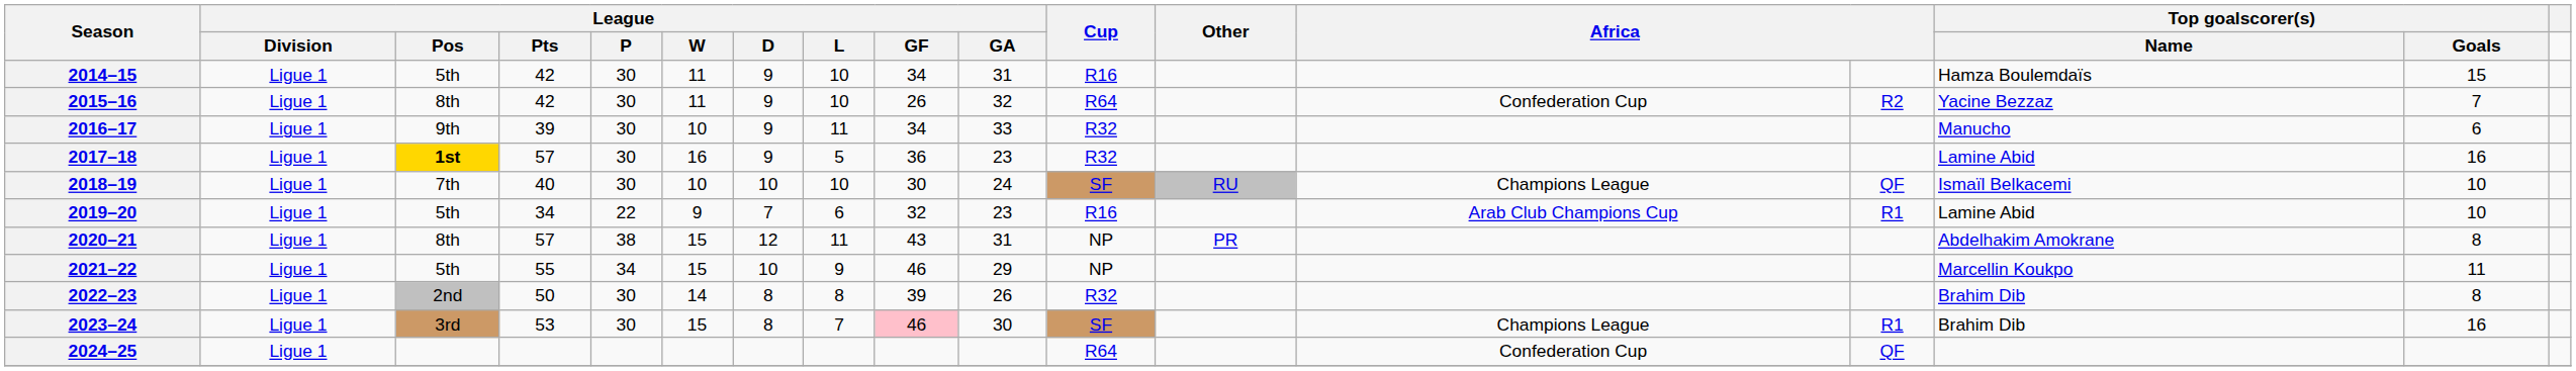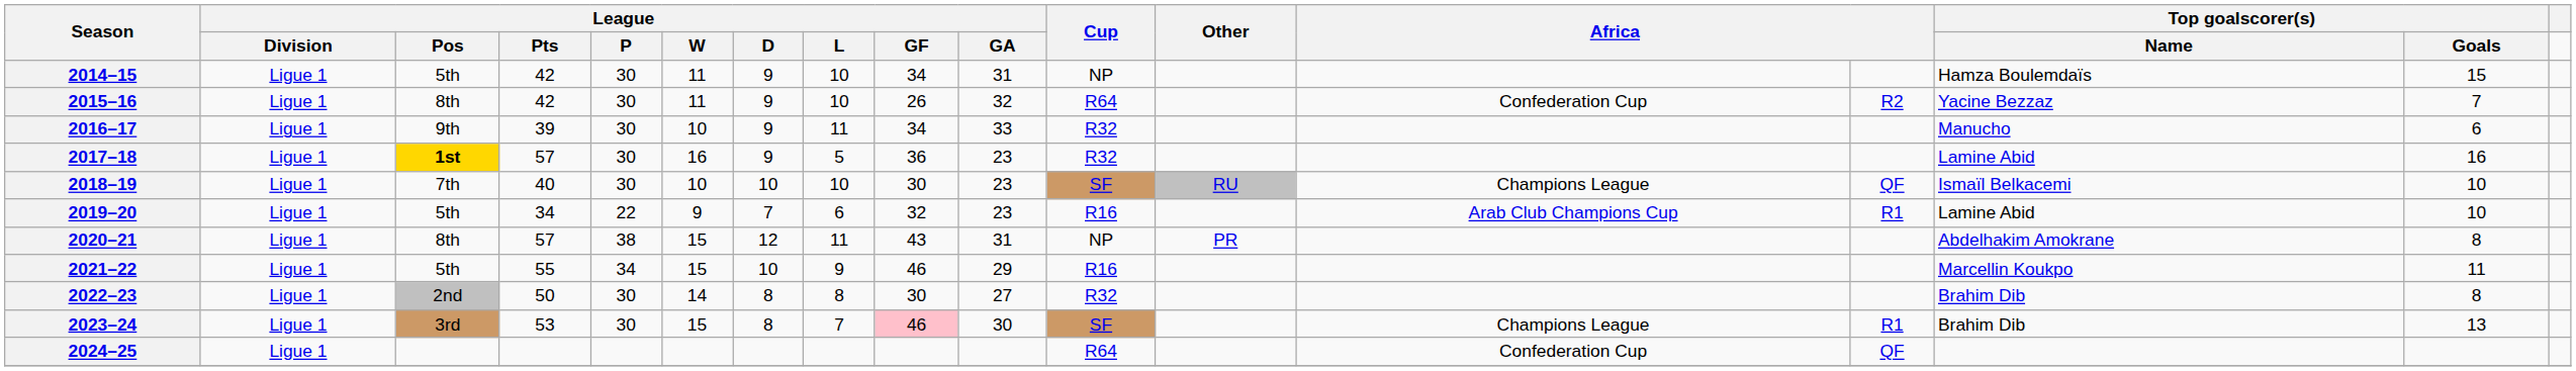 <table class="wikitable" style="text-align:center; font-size:85%;width:100%; text-align:center">
 <tr>
 <th rowspan=2>Season</th>
 <th colspan=9>League</th>
 <th rowspan=2><a href='#'>Cup</a></th>
 <th rowspan=2>Other</th>
 <th rowspan=2 colspan=2><a href='#'>Africa</a></th>
 <th colspan=2>Top goalscorer(s)</th>
 <th colspan=2></th>
 </tr>
 <tr>
 <th>Division</th>
 <th>Pos</th>
 <th>Pts</th>
 <th>P</th>
 <th>W</th>
 <th>D</th>
 <th>L</th>
 <th>GF</th>
 <th>GA</th>
 <th>Name</th>
 <th>Goals</th>
 </tr>
 <tr>
 <th><a href='#'>2014–15</a></th>
 <td><a href='#'>Ligue 1</a></td>
 <td>5th</td>
 <td>42</td>
 <td>30</td>
 <td>11</td>
 <td>9</td>
 <td>10</td>
 <td>34</td>
 <td>31</td>
-<td><a href='#'>R16</a></td>
+<td>NP</td>
 <td></td>
 <td></td>
 <td></td>
 <td align=left>Hamza Boulemdaïs</td>
 <td>15</td>
 <td></td>
 </tr>
 <tr>
 <th><a href='#'>2015–16</a></th>
 <td><a href='#'>Ligue 1</a></td>
 <td>8th</td>
 <td>42</td>
 <td>30</td>
 <td>11</td>
 <td>9</td>
 <td>10</td>
 <td>26</td>
 <td>32</td>
 <td><a href='#'>R64</a></td>
 <td></td>
 <td>Confederation Cup</td>
 <td><a href='#'>R2</a></td>
 <td align=left><a href='#'>Yacine Bezzaz</a></td>
 <td>7</td>
 <td></td>
 </tr>
 <tr>
 <th><a href='#'>2016–17</a></th>
 <td><a href='#'>Ligue 1</a></td>
 <td>9th</td>
 <td>39</td>
 <td>30</td>
 <td>10</td>
 <td>9</td>
 <td>11</td>
 <td>34</td>
 <td>33</td>
 <td><a href='#'>R32</a></td>
 <td></td>
 <td></td>
 <td></td>
 <td align=left><a href='#'>Manucho</a></td>
 <td>6</td>
 <td></td>
 </tr>
 <tr>
 <th><a href='#'>2017–18</a></th>
 <td><a href='#'>Ligue 1</a></td>
 <td bgcolor=gold><strong>1st</strong></td>
 <td>57</td>
 <td>30</td>
 <td>16</td>
 <td>9</td>
 <td>5</td>
 <td>36</td>
 <td>23</td>
 <td><a href='#'>R32</a></td>
 <td></td>
 <td></td>
 <td></td>
 <td align=left><a href='#'>Lamine Abid</a></td>
 <td>16</td>
 <td></td>
 </tr>
 <tr>
 <th><a href='#'>2018–19</a></th>
 <td><a href='#'>Ligue 1</a></td>
 <td>7th</td>
 <td>40</td>
 <td>30</td>
 <td>10</td>
 <td>10</td>
 <td>10</td>
 <td>30</td>
-<td>24</td>
+<td>23</td>
 <td bgcolor=#cc9966><a href='#'>SF</a></td>
 <td bgcolor=silver><a href='#'>RU</a></td>
 <td>Champions League</td>
 <td><a href='#'>QF</a></td>
 <td align=left><a href='#'>Ismaïl Belkacemi</a></td>
 <td>10</td>
 <td></td>
 </tr>
 <tr>
 <th><a href='#'>2019–20</a></th>
 <td><a href='#'>Ligue 1</a></td>
 <td>5th</td>
 <td>34</td>
 <td>22</td>
 <td>9</td>
 <td>7</td>
 <td>6</td>
 <td>32</td>
 <td>23</td>
 <td><a href='#'>R16</a></td>
 <td></td>
 <td><a href='#'>Arab Club Champions Cup</a></td>
 <td><a href='#'>R1</a></td>
 <td align=left>Lamine Abid</td>
 <td>10</td>
 <td></td>
 </tr>
 <tr>
 <th><a href='#'>2020–21</a></th>
 <td><a href='#'>Ligue 1</a></td>
 <td>8th</td>
 <td>57</td>
 <td>38</td>
 <td>15</td>
 <td>12</td>
 <td>11</td>
 <td>43</td>
 <td>31</td>
 <td>NP</td>
 <td><a href='#'>PR</a></td>
 <td></td>
 <td></td>
 <td align=left><a href='#'>Abdelhakim Amokrane</a></td>
 <td>8</td>
 <td></td>
 </tr>
 <tr>
 <th><a href='#'>2021–22</a></th>
 <td><a href='#'>Ligue 1</a></td>
 <td>5th</td>
 <td>55</td>
 <td>34</td>
 <td>15</td>
 <td>10</td>
 <td>9</td>
 <td>46</td>
 <td>29</td>
-<td>NP</td>
+<td><a href='#'>R16</a></td>
 <td></td>
 <td></td>
 <td></td>
 <td align=left><a href='#'>Marcellin Koukpo</a></td>
 <td>11</td>
 <td></td>
 </tr>
 <tr>
 <th><a href='#'>2022–23</a></th>
 <td><a href='#'>Ligue 1</a></td>
 <td bgcolor=silver>2nd</td>
 <td>50</td>
 <td>30</td>
 <td>14</td>
 <td>8</td>
 <td>8</td>
-<td>39</td>
-<td>26</td>
+<td>30</td>
+<td>27</td>
 <td><a href='#'>R32</a></td>
 <td></td>
 <td></td>
 <td></td>
 <td align=left><a href='#'>Brahim Dib</a></td>
 <td>8</td>
 <td></td>
 </tr>
 <tr>
 <th><a href='#'>2023–24</a></th>
 <td><a href='#'>Ligue 1</a></td>
 <td bgcolor=#cc9966>3rd</td>
 <td>53</td>
 <td>30</td>
 <td>15</td>
 <td>8</td>
 <td>7</td>
 <td style="background: pink;">46</td>
 <td>30</td>
 <td bgcolor=#cc9966><a href='#'>SF</a></td>
 <td></td>
 <td>Champions League</td>
 <td><a href='#'>R1</a></td>
 <td align=left>Brahim Dib</td>
-<td>16</td>
+<td>13</td>
 <td></td>
 </tr>
 <tr>
 <th><a href='#'>2024–25</a></th>
 <td><a href='#'>Ligue 1</a></td>
 <td></td>
 <td></td>
 <td></td>
 <td></td>
 <td></td>
 <td></td>
 <td></td>
 <td></td>
 <td><a href='#'>R64</a></td>
 <td></td>
 <td>Confederation Cup</td>
 <td><a href='#'>QF</a></td>
 <td align=left></td>
 <td></td>
 <td></td>
 </tr>
 <tr>
 </tr>
 </table>
